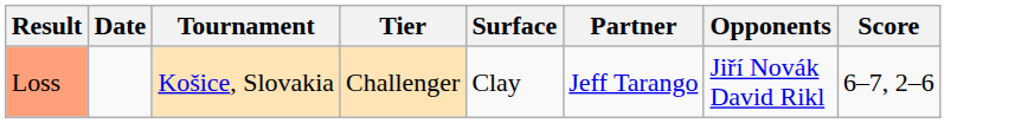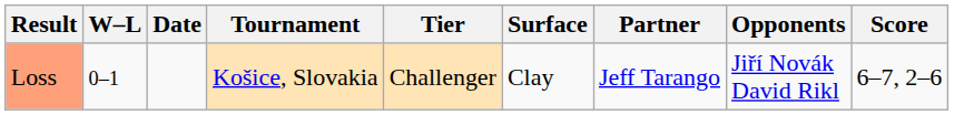 <table class="sortable wikitable">
 <tr>
 <th>Result</th>
+<th class="unsortable">W–L</th>
 <th>Date</th>
 <th>Tournament</th>
 <th>Tier</th>
 <th>Surface</th>
 <th>Partner</th>
 <th>Opponents</th>
 <th class="unsortable">Score</th>
 </tr>
 <tr>
 <td style="background:#ffa07a;">Loss</td>
+<td><small>0–1</small></td>
 <td></td>
 <td style="background:moccasin;"><a href='#'>Košice</a>, Slovakia</td>
 <td style="background:moccasin;">Challenger</td>
 <td>Clay</td>
 <td> <a href='#'>Jeff Tarango</a></td>
 <td> <a href='#'>Jiří Novák</a> <br>  <a href='#'>David Rikl</a></td>
 <td>6–7, 2–6</td>
 </tr>
 </table>
